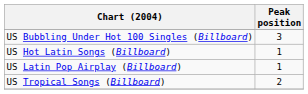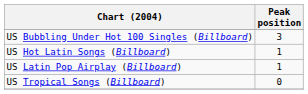 <table class="wikitable sortable">
 <tr>
 <th align="center">Chart (2004)</th>
 <th align="center">Peak<br>position</th>
 </tr>
 <tr>
 </tr>
 <tr>
 <td align="left">US <a href='#'>Bubbling Under Hot 100 Singles</a> (<a href='#'><em>Billboard</em></a>)</td>
 <td align="center">3</td>
 </tr>
 <tr>
 <td align="left">US <a href='#'>Hot Latin Songs</a> (<a href='#'><em>Billboard</em></a>)</td>
 <td align="center">1</td>
 </tr>
 <tr>
 <td align="left">US <a href='#'>Latin Pop Airplay</a> (<a href='#'><em>Billboard</em></a>)</td>
 <td align="center">1</td>
 </tr>
 <tr>
 <td align="left">US <a href='#'>Tropical Songs</a> (<a href='#'><em>Billboard</em></a>)</td>
-<td align="center">2</td>
+<td align="center">0</td>
 </tr>
 <tr>
 </tr>
 </table>
